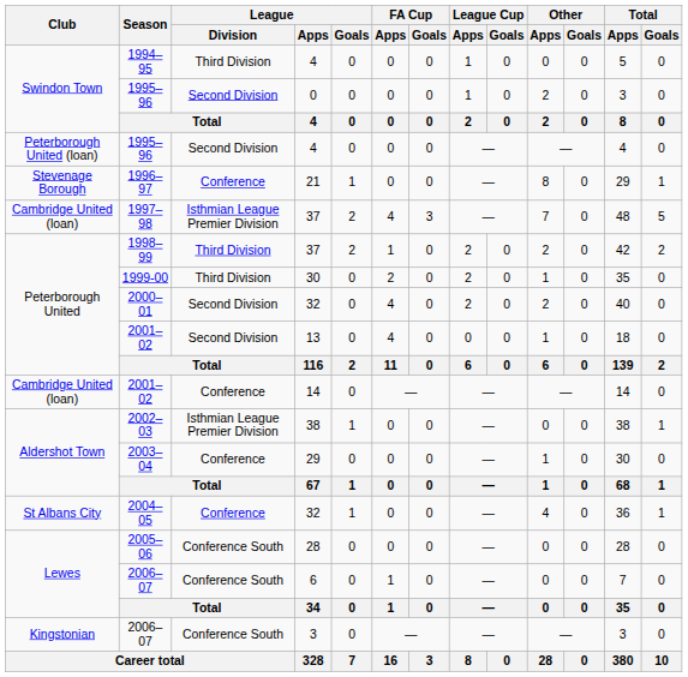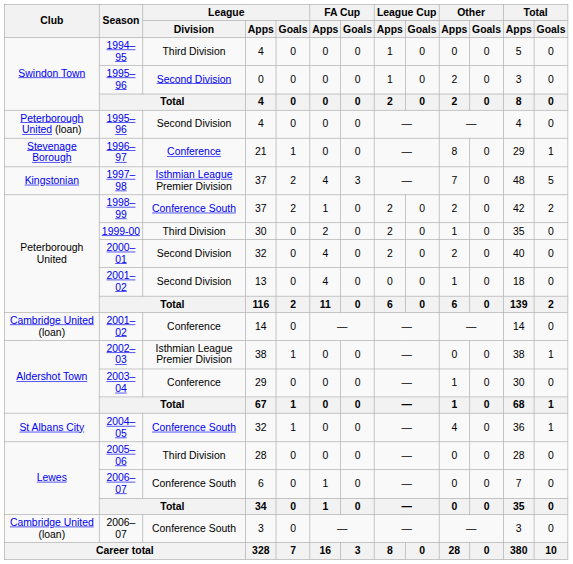 <table class="wikitable" style="text-align: center">
 <tr>
 <th rowspan="2">Club</th>
 <th rowspan="2">Season</th>
 <th colspan="3">League</th>
 <th colspan="2">FA Cup</th>
 <th colspan="2">League Cup</th>
 <th colspan="2">Other</th>
 <th colspan="2">Total</th>
 </tr>
 <tr>
 <th>Division</th>
 <th>Apps</th>
 <th>Goals</th>
 <th>Apps</th>
 <th>Goals</th>
 <th>Apps</th>
 <th>Goals</th>
 <th>Apps</th>
 <th>Goals</th>
 <th>Apps</th>
 <th>Goals</th>
 </tr>
 <tr>
 <td rowspan="3"><a href='#'>Swindon Town</a></td>
 <td><a href='#'>1994–95</a></td>
 <td>Third Division</td>
 <td>4</td>
 <td>0</td>
 <td>0</td>
 <td>0</td>
 <td>1</td>
 <td>0</td>
 <td>0</td>
 <td>0</td>
 <td>5</td>
 <td>0</td>
 </tr>
 <tr>
 <td><a href='#'>1995–96</a></td>
 <td><a href='#'>Second Division</a></td>
 <td>0</td>
 <td>0</td>
 <td>0</td>
 <td>0</td>
 <td>1</td>
 <td>0</td>
 <td>2</td>
 <td>0</td>
 <td>3</td>
 <td>0</td>
 </tr>
 <tr>
 <th colspan="2">Total</th>
 <th>4</th>
 <th>0</th>
 <th>0</th>
 <th>0</th>
 <th>2</th>
 <th>0</th>
 <th>2</th>
 <th>0</th>
 <th>8</th>
 <th>0</th>
 </tr>
 <tr>
 <td><a href='#'>Peterborough United</a> (loan)</td>
 <td><a href='#'>1995–96</a></td>
 <td>Second Division</td>
 <td>4</td>
 <td>0</td>
 <td>0</td>
 <td>0</td>
 <td colspan="2">—</td>
 <td colspan="2">—</td>
 <td>4</td>
 <td>0</td>
 </tr>
 <tr>
 <td><a href='#'>Stevenage Borough</a></td>
 <td><a href='#'>1996–97</a></td>
 <td><a href='#'>Conference</a></td>
 <td>21</td>
 <td>1</td>
 <td>0</td>
 <td>0</td>
 <td colspan="2">—</td>
 <td>8</td>
 <td>0</td>
 <td>29</td>
 <td>1</td>
 </tr>
 <tr>
-<td><a href='#'>Cambridge United</a> (loan)</td>
+<td><a href='#'>Kingstonian</a></td>
 <td><a href='#'>1997–98</a></td>
 <td><a href='#'>Isthmian League</a> Premier Division</td>
 <td>37</td>
 <td>2</td>
 <td>4</td>
 <td>3</td>
 <td colspan="2">—</td>
 <td>7</td>
 <td>0</td>
 <td>48</td>
 <td>5</td>
 </tr>
 <tr>
 <td rowspan="5">Peterborough United</td>
 <td><a href='#'>1998–99</a></td>
-<td><a href='#'>Third Division</a></td>
+<td><a href='#'>Conference South</a></td>
 <td>37</td>
 <td>2</td>
 <td>1</td>
 <td>0</td>
 <td>2</td>
 <td>0</td>
 <td>2</td>
 <td>0</td>
 <td>42</td>
 <td>2</td>
 </tr>
 <tr>
 <td><a href='#'>1999-00</a></td>
 <td>Third Division</td>
 <td>30</td>
 <td>0</td>
 <td>2</td>
 <td>0</td>
 <td>2</td>
 <td>0</td>
 <td>1</td>
 <td>0</td>
 <td>35</td>
 <td>0</td>
 </tr>
 <tr>
 <td><a href='#'>2000–01</a></td>
 <td>Second Division</td>
 <td>32</td>
 <td>0</td>
 <td>4</td>
 <td>0</td>
 <td>2</td>
 <td>0</td>
 <td>2</td>
 <td>0</td>
 <td>40</td>
 <td>0</td>
 </tr>
 <tr>
 <td><a href='#'>2001–02</a></td>
 <td>Second Division</td>
 <td>13</td>
 <td>0</td>
 <td>4</td>
 <td>0</td>
 <td>0</td>
 <td>0</td>
 <td>1</td>
 <td>0</td>
 <td>18</td>
 <td>0</td>
 </tr>
 <tr>
 <th colspan="2">Total</th>
 <th>116</th>
 <th>2</th>
 <th>11</th>
 <th>0</th>
 <th>6</th>
 <th>0</th>
 <th>6</th>
 <th>0</th>
 <th>139</th>
 <th>2</th>
 </tr>
 <tr>
 <td><a href='#'>Cambridge United</a> (loan)</td>
 <td><a href='#'>2001–02</a></td>
 <td>Conference</td>
 <td>14</td>
 <td>0</td>
 <td colspan="2">—</td>
 <td colspan="2">—</td>
 <td colspan="2">—</td>
 <td>14</td>
 <td>0</td>
 </tr>
 <tr>
 <td rowspan="3"><a href='#'>Aldershot Town</a></td>
 <td><a href='#'>2002–03</a></td>
 <td>Isthmian League Premier Division</td>
 <td>38</td>
 <td>1</td>
 <td>0</td>
 <td>0</td>
 <td colspan="2">—</td>
 <td>0</td>
 <td>0</td>
 <td>38</td>
 <td>1</td>
 </tr>
 <tr>
 <td><a href='#'>2003–04</a></td>
 <td>Conference</td>
 <td>29</td>
 <td>0</td>
 <td>0</td>
 <td>0</td>
 <td colspan="2">—</td>
 <td>1</td>
 <td>0</td>
 <td>30</td>
 <td>0</td>
 </tr>
 <tr>
 <th colspan="2">Total</th>
 <th>67</th>
 <th>1</th>
 <th>0</th>
 <th>0</th>
 <th colspan="2">—</th>
 <th>1</th>
 <th>0</th>
 <th>68</th>
 <th>1</th>
 </tr>
 <tr>
 <td><a href='#'>St Albans City</a></td>
 <td><a href='#'>2004–05</a></td>
-<td><a href='#'>Conference</a></td>
+<td><a href='#'>Conference South</a></td>
 <td>32</td>
 <td>1</td>
 <td>0</td>
 <td>0</td>
 <td colspan="2">—</td>
 <td>4</td>
 <td>0</td>
 <td>36</td>
 <td>1</td>
 </tr>
 <tr>
 <td rowspan="3"><a href='#'>Lewes</a></td>
 <td><a href='#'>2005–06</a></td>
-<td>Conference South</td>
+<td>Third Division</td>
 <td>28</td>
 <td>0</td>
 <td>0</td>
 <td>0</td>
 <td colspan="2">—</td>
 <td>0</td>
 <td>0</td>
 <td>28</td>
 <td>0</td>
 </tr>
 <tr>
 <td><a href='#'>2006–07</a></td>
 <td>Conference South</td>
 <td>6</td>
 <td>0</td>
 <td>1</td>
 <td>0</td>
 <td colspan="2">—</td>
 <td>0</td>
 <td>0</td>
 <td>7</td>
 <td>0</td>
 </tr>
 <tr>
 <th colspan="2">Total</th>
 <th>34</th>
 <th>0</th>
 <th>1</th>
 <th>0</th>
 <th colspan="2">—</th>
 <th>0</th>
 <th>0</th>
 <th>35</th>
 <th>0</th>
 </tr>
 <tr>
-<td><a href='#'>Kingstonian</a></td>
+<td><a href='#'>Cambridge United</a> (loan)</td>
 <td>2006–07</td>
 <td>Conference South</td>
 <td>3</td>
 <td>0</td>
 <td colspan="2">—</td>
 <td colspan="2">—</td>
 <td colspan="2">—</td>
 <td>3</td>
 <td>0</td>
 </tr>
 <tr>
 <th colspan="3">Career total</th>
 <th>328</th>
 <th>7</th>
 <th>16</th>
 <th>3</th>
 <th>8</th>
 <th>0</th>
 <th>28</th>
 <th>0</th>
 <th>380</th>
 <th>10</th>
 </tr>
 </table>
